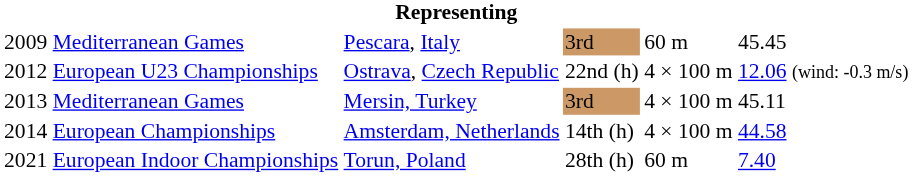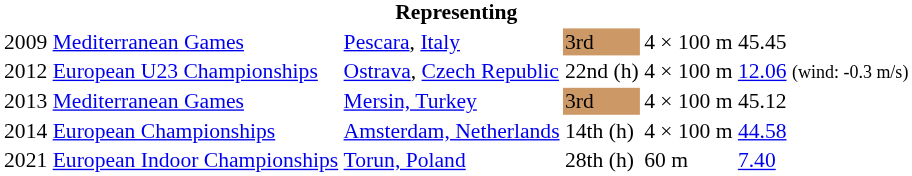 <table>
 <tr>
 <th colspan="6">Representing </th>
 </tr>
 <tr>
 <td>2009</td>
 <td><a href='#'>Mediterranean Games</a></td>
 <td><a href='#'>Pescara</a>, <a href='#'>Italy</a></td>
 <td bgcolor="cc9966">3rd</td>
-<td>60 m</td>
+<td>4 × 100 m</td>
 <td>45.45</td>
 </tr>
 <tr>
 <td>2012</td>
 <td><a href='#'>European U23 Championships</a></td>
 <td><a href='#'>Ostrava</a>, <a href='#'>Czech Republic</a></td>
 <td>22nd (h)</td>
 <td>4 × 100 m</td>
 <td><a href='#'>12.06</a> <small>(wind: -0.3 m/s)</small></td>
 </tr>
 <tr>
 <td>2013</td>
 <td><a href='#'>Mediterranean Games</a></td>
 <td><a href='#'>Mersin, Turkey</a></td>
 <td bgcolor="cc9966">3rd</td>
 <td>4 × 100 m</td>
-<td>45.11</td>
+<td>45.12</td>
 </tr>
 <tr>
 <td>2014</td>
 <td><a href='#'>European Championships</a></td>
 <td><a href='#'>Amsterdam, Netherlands</a></td>
 <td>14th (h)</td>
 <td>4 × 100 m</td>
 <td><a href='#'>44.58</a></td>
 </tr>
 <tr>
 <td>2021</td>
 <td><a href='#'>European Indoor Championships</a></td>
 <td><a href='#'>Torun, Poland</a></td>
 <td>28th (h)</td>
 <td>60 m</td>
 <td><a href='#'>7.40</a></td>
 </tr>
 </table>
